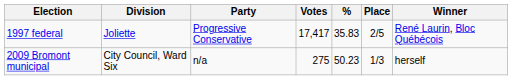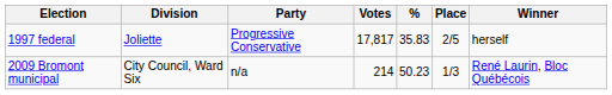 <table class="wikitable" width="800">
 <tr>
 <th align="left">Election</th>
 <th align="left">Division</th>
 <th align="left">Party</th>
 <th align="right">Votes</th>
 <th align="right">%</th>
 <th align="center">Place</th>
 <th align="center">Winner</th>
 </tr>
 <tr>
 <td align="left"><a href='#'>1997 federal</a></td>
 <td align="left"><a href='#'>Joliette</a></td>
 <td align="left"><a href='#'>Progressive Conservative</a></td>
-<td align="right">17,417</td>
+<td align="right">17,817</td>
 <td align="right">35.83</td>
 <td align="center">2/5</td>
-<td align="left"><a href='#'>René Laurin</a>, <a href='#'>Bloc Québécois</a></td>
+<td align="left">herself</td>
 </tr>
 <tr>
 <td align="left"><a href='#'>2009 Bromont municipal</a></td>
 <td align="left">City Council, Ward Six</td>
 <td align="left">n/a</td>
-<td align="right">275</td>
+<td align="right">214</td>
 <td align="right">50.23</td>
 <td align="center">1/3</td>
-<td align="left">herself</td>
+<td align="left"><a href='#'>René Laurin</a>, <a href='#'>Bloc Québécois</a></td>
 </tr>
 </table>
